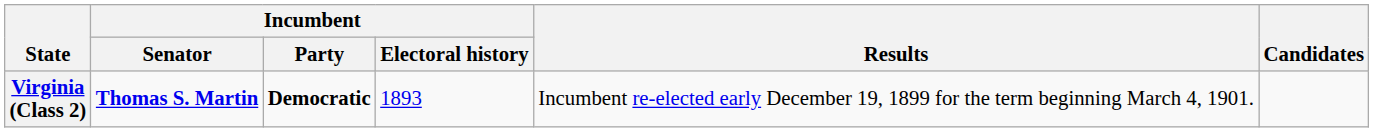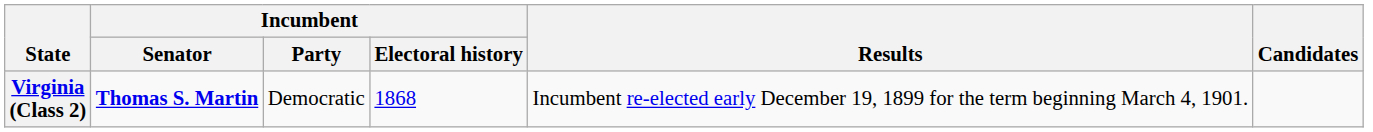 <table class=wikitable>
 <tr valign=bottom>
 <th rowspan=2>State</th>
 <th colspan=3>Incumbent</th>
 <th rowspan=2>Results</th>
 <th rowspan=2>Candidates</th>
 </tr>
 <tr>
 <th>Senator</th>
 <th>Party</th>
 <th>Electoral history</th>
 </tr>
 <tr>
 <th><a href='#'>Virginia</a><br>(Class 2)</th>
 <td><strong><a href='#'>Thomas S. Martin</a></strong></td>
-<td><strong>Democratic</strong></td>
-<td><a href='#'>1893 </a></td>
+<td>Democratic</td>
+<td><a href='#'>1868 </a></td>
 <td>Incumbent <a href='#'>re-elected early</a> December 19, 1899 for the term beginning March 4, 1901.</td>
 <td nowrap></td>
 </tr>
 </table>
